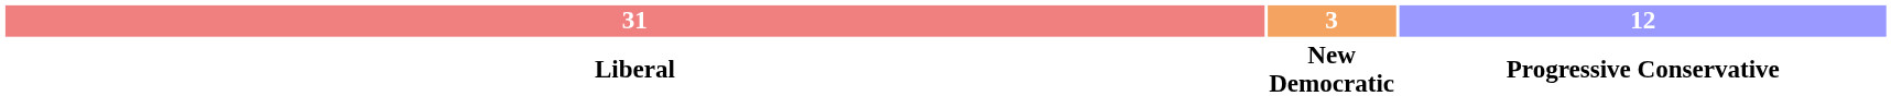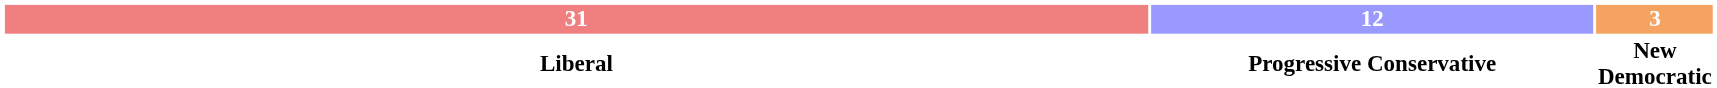 <table style="width:60%; text-align:center;">
 <tr style="color:white;">
 <td style="background:#F08080; width:67.39%;"><strong>31</strong></td>
+<td style="background:#9999FF; width:26.09%;"><strong>12</strong></td>
 <td style="background:#F4A460; width:6.52%;"><strong>3</strong></td>
-<td style="background:#9999FF; width:26.09%;"><strong>12</strong></td>
 </tr>
 <tr>
 <td><span><strong>Liberal</strong></span></td>
+<td><span><strong>Progressive Conservative</strong></span></td>
 <td><span><strong>New Democratic</strong></span></td>
-<td><span><strong>Progressive Conservative</strong></span></td>
 </tr>
 </table>
